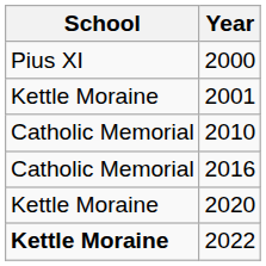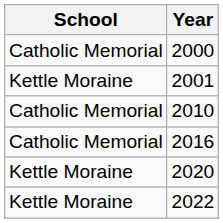 <table class="wikitable">
 <tr>
 <th>School</th>
 <th>Year</th>
 </tr>
 <tr>
-<td>Pius XI</td>
+<td>Catholic Memorial</td>
 <td>2000</td>
 </tr>
 <tr>
 <td>Kettle Moraine</td>
 <td>2001</td>
 </tr>
 <tr>
 <td>Catholic Memorial</td>
 <td>2010</td>
 </tr>
 <tr>
 <td>Catholic Memorial</td>
 <td>2016</td>
 </tr>
 <tr>
 <td>Kettle Moraine</td>
 <td>2020</td>
 </tr>
 <tr>
-<td><strong>Kettle Moraine</strong></td>
+<td>Kettle Moraine</td>
 <td>2022</td>
 </tr>
 </table>
